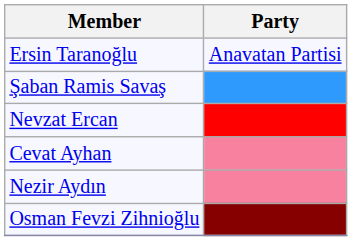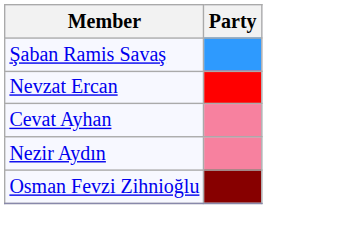 <table class=wikitable style="border:1px solid #8888aa; background-color:#f7f8ff; padding:0px; font-size:90%;">
 <tr>
 <th>Member</th>
 <th>Party</th>
-</tr>
-<tr>
-<td><a href='#'>Ersin Taranoğlu</a></td>
-<td><a href='#'>Anavatan Partisi</a></td>
 </tr>
 <tr>
 <td><a href='#'>Şaban Ramis Savaş</a></td>
 <td style="background: #2E9AFE"></td>
 </tr>
 <tr>
 <td><a href='#'>Nevzat Ercan</a></td>
 <td style="background: #ff0000"></td>
 </tr>
 <tr>
 <td><a href='#'>Cevat Ayhan</a></td>
 <td style="background: #F7819F"></td>
 </tr>
 <tr>
 <td><a href='#'>Nezir Aydın</a></td>
 <td style="background: #F7819F"></td>
 </tr>
 <tr>
 <td><a href='#'>Osman Fevzi Zihnioğlu</a></td>
 <td style="background: #870000"></td>
 </tr>
 <tr>
 </tr>
 </table>
